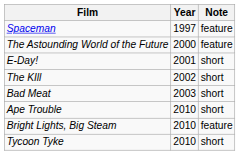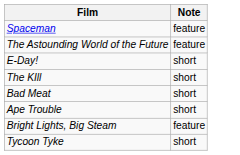 <table class=wikitable>
 <tr>
 <th>Film</th>
-<th>Year</th>
 <th>Note</th>
 </tr>
 <tr>
 <td><em><a href='#'>Spaceman</a></em></td>
-<td>1997</td>
 <td>feature</td>
 </tr>
 <tr>
 <td><em>The Astounding World of the Future</em></td>
-<td>2000</td>
 <td>feature</td>
 </tr>
 <tr>
 <td><em>E-Day!</em></td>
-<td>2001</td>
 <td>short</td>
 </tr>
 <tr>
 <td><em>The KIll</em></td>
-<td>2002</td>
 <td>short</td>
 </tr>
 <tr>
 <td><em>Bad Meat</em></td>
-<td>2003</td>
 <td>short</td>
 </tr>
 <tr>
 <td><em>Ape Trouble</em></td>
-<td>2010</td>
 <td>short</td>
 </tr>
 <tr>
 <td><em>Bright Lights, Big Steam</em></td>
-<td>2010</td>
 <td>feature</td>
 </tr>
 <tr>
 <td><em>Tycoon Tyke</em></td>
-<td>2010</td>
 <td>short</td>
 </tr>
 </table>
